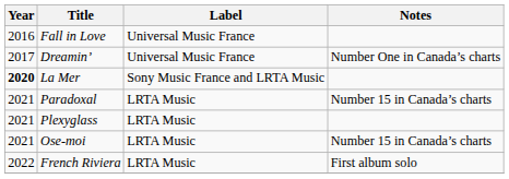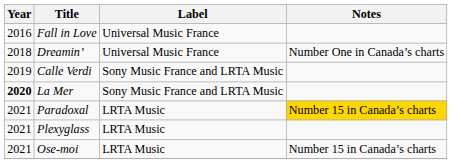 <table class="wikitable sortable jquery-tablesorter">
 <tr>
 <th class="headerSort" title="Sort ascending">Year</th>
 <th class="headerSort" title="Sort ascending">Title</th>
 <th class="headerSort" title="Sort ascending">Label</th>
 <th class="headerSort" title="Sort ascending">Notes</th>
 </tr>
 <tr>
 <td>2016</td>
 <td><em>Fall in Love</em></td>
 <td>Universal Music France</td>
 <td></td>
 </tr>
 <tr>
-<td>2017</td>
+<td>2018</td>
 <td><em>Dreamin’</em></td>
 <td>Universal Music France</td>
 <td>Number One in Canada’s charts</td>
+</tr>
+<tr>
+<td>2019</td>
+<td><em>Calle Verdi</em></td>
+<td>Sony Music France and LRTA Music</td>
+<td></td>
 </tr>
 <tr>
 <td><strong>2020</strong></td>
 <td><em>La Mer</em></td>
 <td>Sony Music France and LRTA Music</td>
 <td></td>
 </tr>
 <tr>
 <td>2021</td>
 <td><em>Paradoxal</em></td>
 <td>LRTA Music</td>
-<td>Number 15 in Canada’s charts</td>
+<td style="background: gold;">Number 15 in Canada’s charts</td>
 </tr>
 <tr>
 <td>2021</td>
 <td><em>Plexyglass</em></td>
 <td>LRTA Music</td>
 <td></td>
 </tr>
 <tr>
 <td>2021</td>
 <td><em>Ose-moi</em></td>
 <td>LRTA Music</td>
 <td>Number 15 in Canada’s charts</td>
 </tr>
 <tr>
-<td>2022</td>
-<td><em>French Riviera</em></td>
-<td>LRTA Music</td>
-<td>First album solo</td>
-</tr>
-<tr>
 </tr>
 </table>
